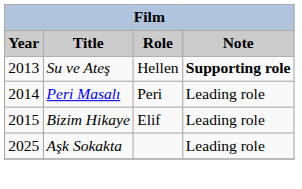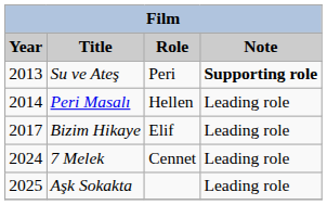 <table class="wikitable" style="font-size:90%">
 <tr>
 <th colspan="4" style="background:LightSteelBlue">Film</th>
 </tr>
 <tr>
 <th style="background:#CCCCCC">Year</th>
 <th style="background:#CCCCCC">Title</th>
 <th style="background:#CCCCCC">Role</th>
 <th style="background:#CCCCCC">Note</th>
 </tr>
 <tr>
 <td>2013</td>
 <td><em>Su ve Ateş</em></td>
-<td>Hellen</td>
+<td>Peri</td>
 <td><strong>Supporting role</strong></td>
 </tr>
 <tr>
 <td>2014</td>
 <td><em><a href='#'>Peri Masalı</a></em></td>
-<td>Peri</td>
+<td>Hellen</td>
 <td>Leading role</td>
 </tr>
 <tr>
-<td>2015</td>
+<td>2017</td>
 <td><em>Bizim Hikaye</em></td>
 <td>Elif</td>
+<td>Leading role</td>
+</tr>
+<tr>
+<td>2024</td>
+<td><em>7 Melek</em></td>
+<td>Cennet</td>
 <td>Leading role</td>
 </tr>
 <tr>
 <td>2025</td>
 <td><em>Aşk Sokakta</em></td>
 <td></td>
 <td>Leading role</td>
 </tr>
 <tr>
 </tr>
 </table>
